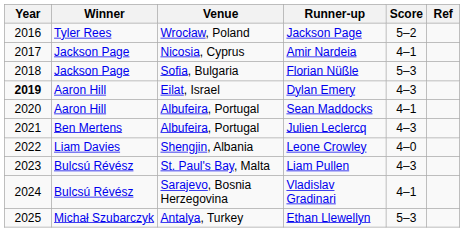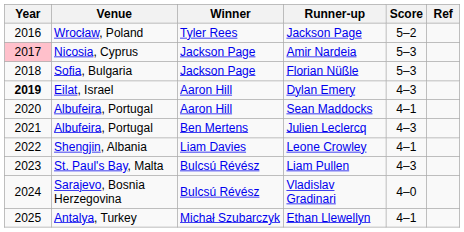 <table class="wikitable">
 <tr>
 <th width=80>Year</th>
+<th width=250>Venue</th>
 <th width=200>Winner</th>
-<th width=250>Venue</th>
 <th width=200>Runner-up</th>
 <th width=50>Score</th>
 <th width=50>Ref</th>
 </tr>
 <tr>
 <td align="center">2016</td>
+<td> <a href='#'>Wrocław</a>, Poland</td>
 <td> <a href='#'>Tyler Rees</a></td>
-<td> <a href='#'>Wrocław</a>, Poland</td>
 <td> <a href='#'>Jackson Page</a></td>
 <td align = "center">5–2</td>
 <td></td>
 </tr>
 <tr>
-<td align = "center">2017</td>
+<td align = "center" style="background: pink;">2017</td>
+<td> <a href='#'>Nicosia</a>, Cyprus</td>
 <td> <a href='#'>Jackson Page</a></td>
-<td> <a href='#'>Nicosia</a>, Cyprus</td>
 <td> <a href='#'>Amir Nardeia</a></td>
-<td align="center">4–1</td>
+<td align = "center">5–3</td>
 <td></td>
 </tr>
 <tr>
 <td align = "center">2018</td>
+<td> <a href='#'>Sofia</a>, Bulgaria</td>
 <td> <a href='#'>Jackson Page</a></td>
-<td> <a href='#'>Sofia</a>, Bulgaria</td>
 <td> <a href='#'>Florian Nüßle</a></td>
 <td align = "center">5–3</td>
 <td></td>
 </tr>
 <tr>
 <td align = "center"><strong>2019</strong></td>
+<td> <a href='#'>Eilat</a>, Israel</td>
 <td> <a href='#'>Aaron Hill</a></td>
-<td> <a href='#'>Eilat</a>, Israel</td>
 <td> <a href='#'>Dylan Emery</a></td>
 <td align = "center">4–3</td>
 <td></td>
 </tr>
 <tr>
 <td align = "center">2020</td>
+<td> <a href='#'>Albufeira</a>, Portugal</td>
 <td> <a href='#'>Aaron Hill</a></td>
-<td> <a href='#'>Albufeira</a>, Portugal</td>
 <td> <a href='#'>Sean Maddocks</a></td>
 <td align="center">4–1</td>
 <td></td>
 </tr>
 <tr>
 <td align = "center">2021</td>
+<td> <a href='#'>Albufeira</a>, Portugal</td>
 <td> <a href='#'>Ben Mertens</a></td>
-<td> <a href='#'>Albufeira</a>, Portugal</td>
 <td> <a href='#'>Julien Leclercq</a></td>
 <td align="center">4–3</td>
 <td></td>
 </tr>
 <tr>
 <td align = "center">2022</td>
+<td> <a href='#'>Shengjin</a>, Albania</td>
 <td> <a href='#'>Liam Davies</a></td>
-<td> <a href='#'>Shengjin</a>, Albania</td>
 <td> <a href='#'>Leone Crowley</a></td>
-<td align="center">4–0</td>
+<td align="center">4–1</td>
 <td></td>
 </tr>
 <tr>
 <td align = "center">2023</td>
+<td> <a href='#'>St. Paul's Bay</a>, Malta</td>
 <td> <a href='#'>Bulcsú Révész</a></td>
-<td> <a href='#'>St. Paul's Bay</a>, Malta</td>
 <td> <a href='#'>Liam Pullen</a></td>
 <td align="center">4–3</td>
 <td></td>
 </tr>
 <tr>
 <td align = "center">2024</td>
+<td> <a href='#'>Sarajevo</a>, Bosnia Herzegovina</td>
 <td> <a href='#'>Bulcsú Révész</a></td>
-<td> <a href='#'>Sarajevo</a>, Bosnia Herzegovina</td>
 <td> <a href='#'>Vladislav Gradinari</a></td>
-<td align="center">4–1</td>
+<td align="center">4–0</td>
 <td></td>
 </tr>
 <tr>
 <td align = "center">2025</td>
+<td> <a href='#'>Antalya</a>, Turkey</td>
 <td> <a href='#'>Michał Szubarczyk</a></td>
-<td> <a href='#'>Antalya</a>, Turkey</td>
 <td> <a href='#'>Ethan Llewellyn</a></td>
-<td align = "center">5–3</td>
+<td align="center">4–1</td>
 <td></td>
 </tr>
 </table>
